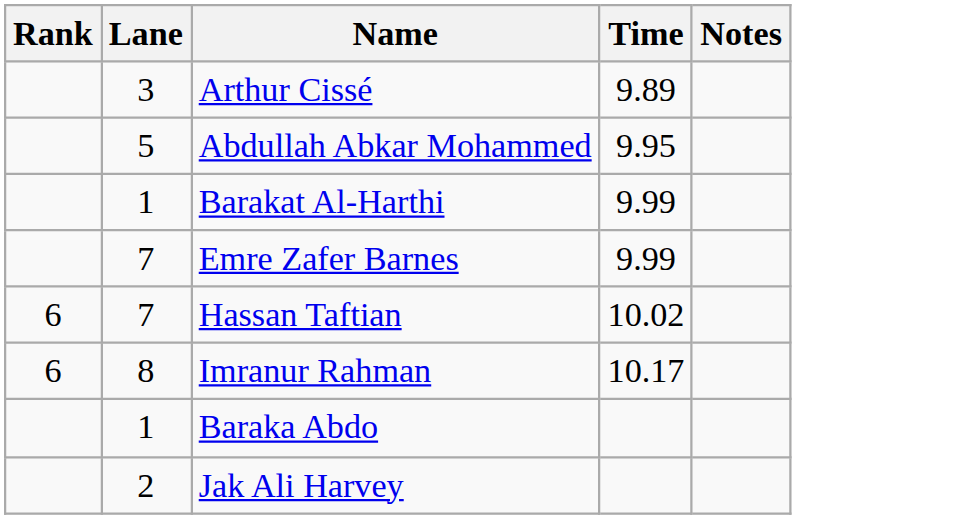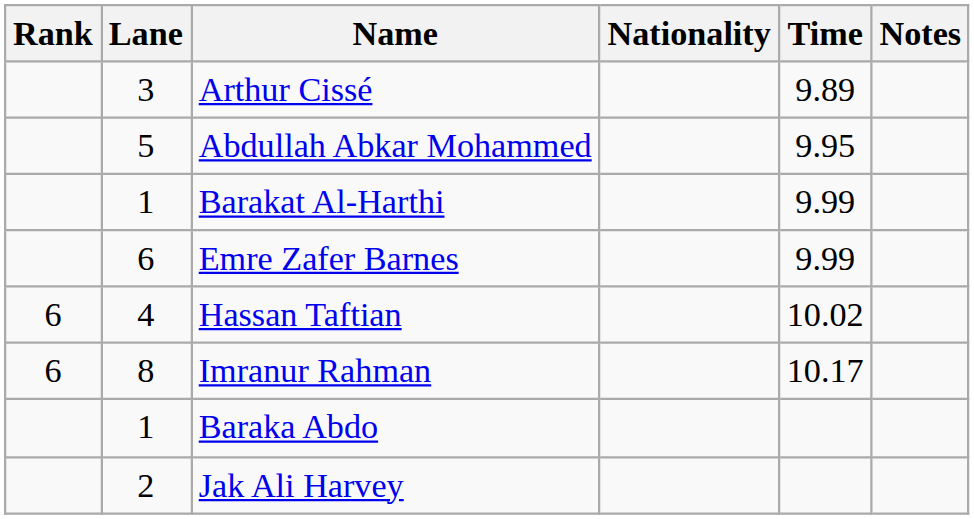 <table class="wikitable sortable" style="text-align:center;font-size:95%">
 <tr>
 <th>Rank</th>
 <th>Lane</th>
 <th>Name</th>
+<th>Nationality</th>
 <th>Time</th>
 <th>Notes</th>
 </tr>
 <tr>
 <td></td>
 <td>3</td>
 <td align=left><a href='#'>Arthur Cissé</a></td>
+<td align=left></td>
 <td>9.89</td>
 <td></td>
 </tr>
 <tr>
 <td></td>
 <td>5</td>
 <td align=left><a href='#'>Abdullah Abkar Mohammed</a></td>
+<td align=left></td>
 <td>9.95</td>
 <td></td>
 </tr>
 <tr>
 <td></td>
 <td>1</td>
 <td align=left><a href='#'>Barakat Al-Harthi</a></td>
+<td align=left></td>
 <td>9.99</td>
 <td></td>
 </tr>
 <tr>
 <td></td>
-<td>7</td>
+<td>6</td>
 <td align=left><a href='#'>Emre Zafer Barnes</a></td>
+<td align=left></td>
 <td>9.99</td>
 <td></td>
 </tr>
 <tr>
 <td>6</td>
-<td>7</td>
+<td>4</td>
 <td align=left><a href='#'>Hassan Taftian</a></td>
+<td align=left></td>
 <td>10.02</td>
 <td></td>
 </tr>
 <tr>
 <td>6</td>
 <td>8</td>
 <td align=left><a href='#'>Imranur Rahman</a></td>
+<td align=left></td>
 <td>10.17</td>
 <td></td>
 </tr>
 <tr>
 <td></td>
 <td>1</td>
 <td align=left><a href='#'>Baraka Abdo</a></td>
+<td align=left></td>
 <td></td>
 <td></td>
 </tr>
 <tr>
 <td></td>
 <td>2</td>
 <td align=left><a href='#'>Jak Ali Harvey</a></td>
+<td align=left></td>
 <td></td>
 <td></td>
 </tr>
 </table>
